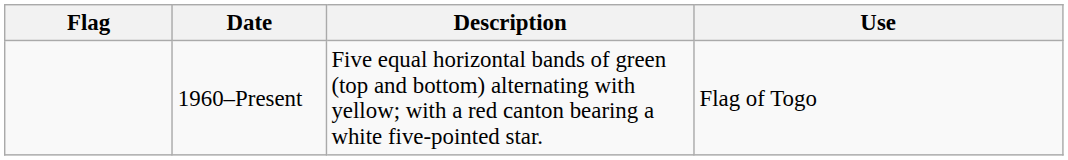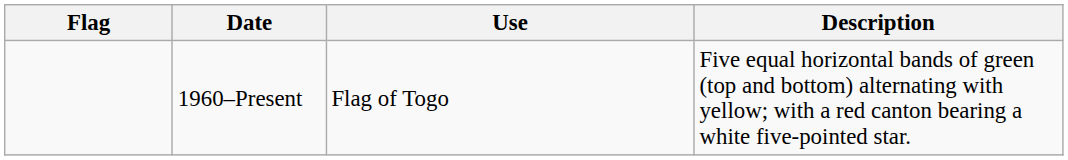 <table class="wikitable">
 <tr>
 <th style="width:110px;">Flag</th>
 <th style="width:100px;">Date</th>
+<th style="width:250px;">Use</th>
 <th style="width:250px;">Description</th>
-<th style="width:250px;">Use</th>
 </tr>
 <tr>
 <td></td>
 <td>1960–Present</td>
+<td>Flag of Togo</td>
 <td>Five equal horizontal bands of green (top and bottom) alternating with yellow; with a red canton bearing a white five-pointed star.</td>
-<td>Flag of Togo</td>
 </tr>
 </table>
